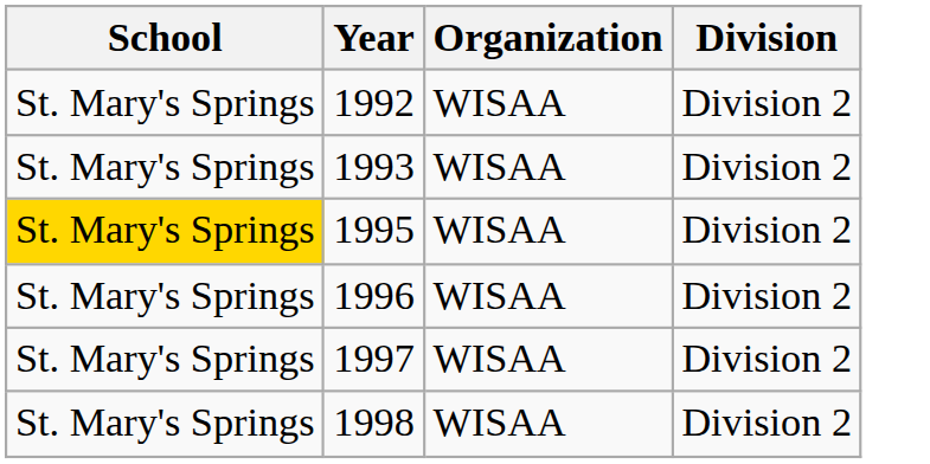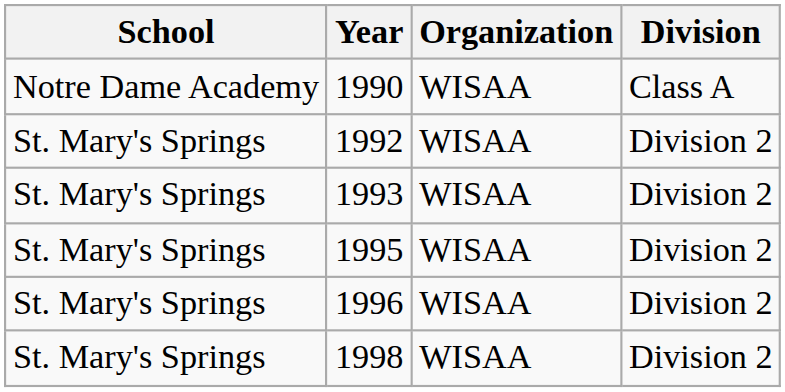 <table class="wikitable">
 <tr>
 <th>School</th>
 <th>Year</th>
 <th>Organization</th>
 <th>Division</th>
+</tr>
+<tr>
+<td>Notre Dame Academy</td>
+<td>1990</td>
+<td>WISAA</td>
+<td>Class A</td>
 </tr>
 <tr>
 <td>St. Mary's Springs</td>
 <td>1992</td>
 <td>WISAA</td>
 <td>Division 2</td>
 </tr>
 <tr>
 <td>St. Mary's Springs</td>
 <td>1993</td>
 <td>WISAA</td>
 <td>Division 2</td>
 </tr>
 <tr>
-<td style="background: gold;">St. Mary's Springs</td>
+<td>St. Mary's Springs</td>
 <td>1995</td>
 <td>WISAA</td>
 <td>Division 2</td>
 </tr>
 <tr>
 <td>St. Mary's Springs</td>
 <td>1996</td>
 <td>WISAA</td>
 <td>Division 2</td>
 </tr>
 <tr>
 <td>St. Mary's Springs</td>
-<td>1997</td>
-<td>WISAA</td>
-<td>Division 2</td>
-</tr>
-<tr>
-<td>St. Mary's Springs</td>
 <td>1998</td>
 <td>WISAA</td>
 <td>Division 2</td>
 </tr>
 </table>
